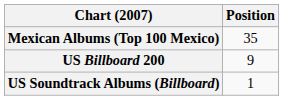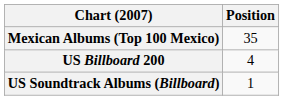 <table class="wikitable sortable plainrowheaders" style="text-align:center">
 <tr>
 <th scope="col">Chart (2007)</th>
 <th scope="col">Position</th>
 </tr>
 <tr>
 <th scope="row">Mexican Albums (Top 100 Mexico)</th>
 <td style="text-align:center;">35</td>
 </tr>
 <tr>
 <th scope="row">US <em>Billboard</em> 200</th>
-<td>9</td>
+<td>4</td>
 </tr>
 <tr>
 <th scope="row">US Soundtrack Albums (<em>Billboard</em>)</th>
 <td>1</td>
 </tr>
 </table>
